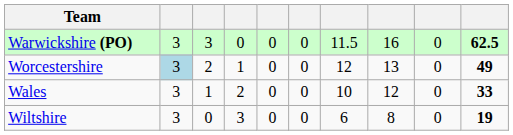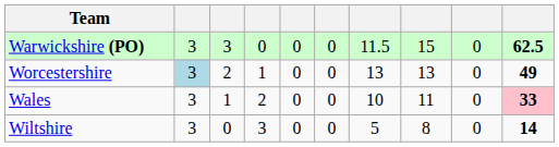 <table class="wikitable" style="text-align:center">
 <tr>
 <th width="150">Team</th>
 <th width="25"></th>
 <th width="25"></th>
 <th width="25"></th>
 <th width="25"></th>
 <th width="25"></th>
 <th width="40"></th>
 <th width="40"></th>
 <th width="40"></th>
 <th width="40"></th>
 </tr>
 <tr style="background:#cfc">
 <td style="text-align:left"><a href='#'>Warwickshire</a>  <strong>(PO)</strong></td>
 <td>3</td>
 <td>3</td>
 <td>0</td>
 <td>0</td>
 <td>0</td>
 <td>11.5</td>
-<td>16</td>
+<td>15</td>
 <td>0</td>
 <td><strong>62.5</strong></td>
 </tr>
 <tr>
 <td style="text-align:left"><a href='#'>Worcestershire</a></td>
 <td style="background: lightblue;">3</td>
 <td>2</td>
 <td>1</td>
 <td>0</td>
 <td>0</td>
-<td>12</td>
+<td>13</td>
 <td>13</td>
 <td>0</td>
 <td><strong>49</strong></td>
 </tr>
 <tr>
 <td style="text-align:left"><a href='#'>Wales</a></td>
 <td>3</td>
 <td>1</td>
 <td>2</td>
 <td>0</td>
 <td>0</td>
 <td>10</td>
-<td>12</td>
+<td>11</td>
 <td>0</td>
-<td><strong>33</strong></td>
+<td style="background: pink;"><strong>33</strong></td>
 </tr>
 <tr>
 <td style="text-align:left"><a href='#'>Wiltshire</a></td>
 <td>3</td>
 <td>0</td>
 <td>3</td>
 <td>0</td>
 <td>0</td>
-<td>6</td>
+<td>5</td>
 <td>8</td>
 <td>0</td>
-<td><strong>19</strong></td>
+<td><strong>14</strong></td>
 </tr>
 </table>
